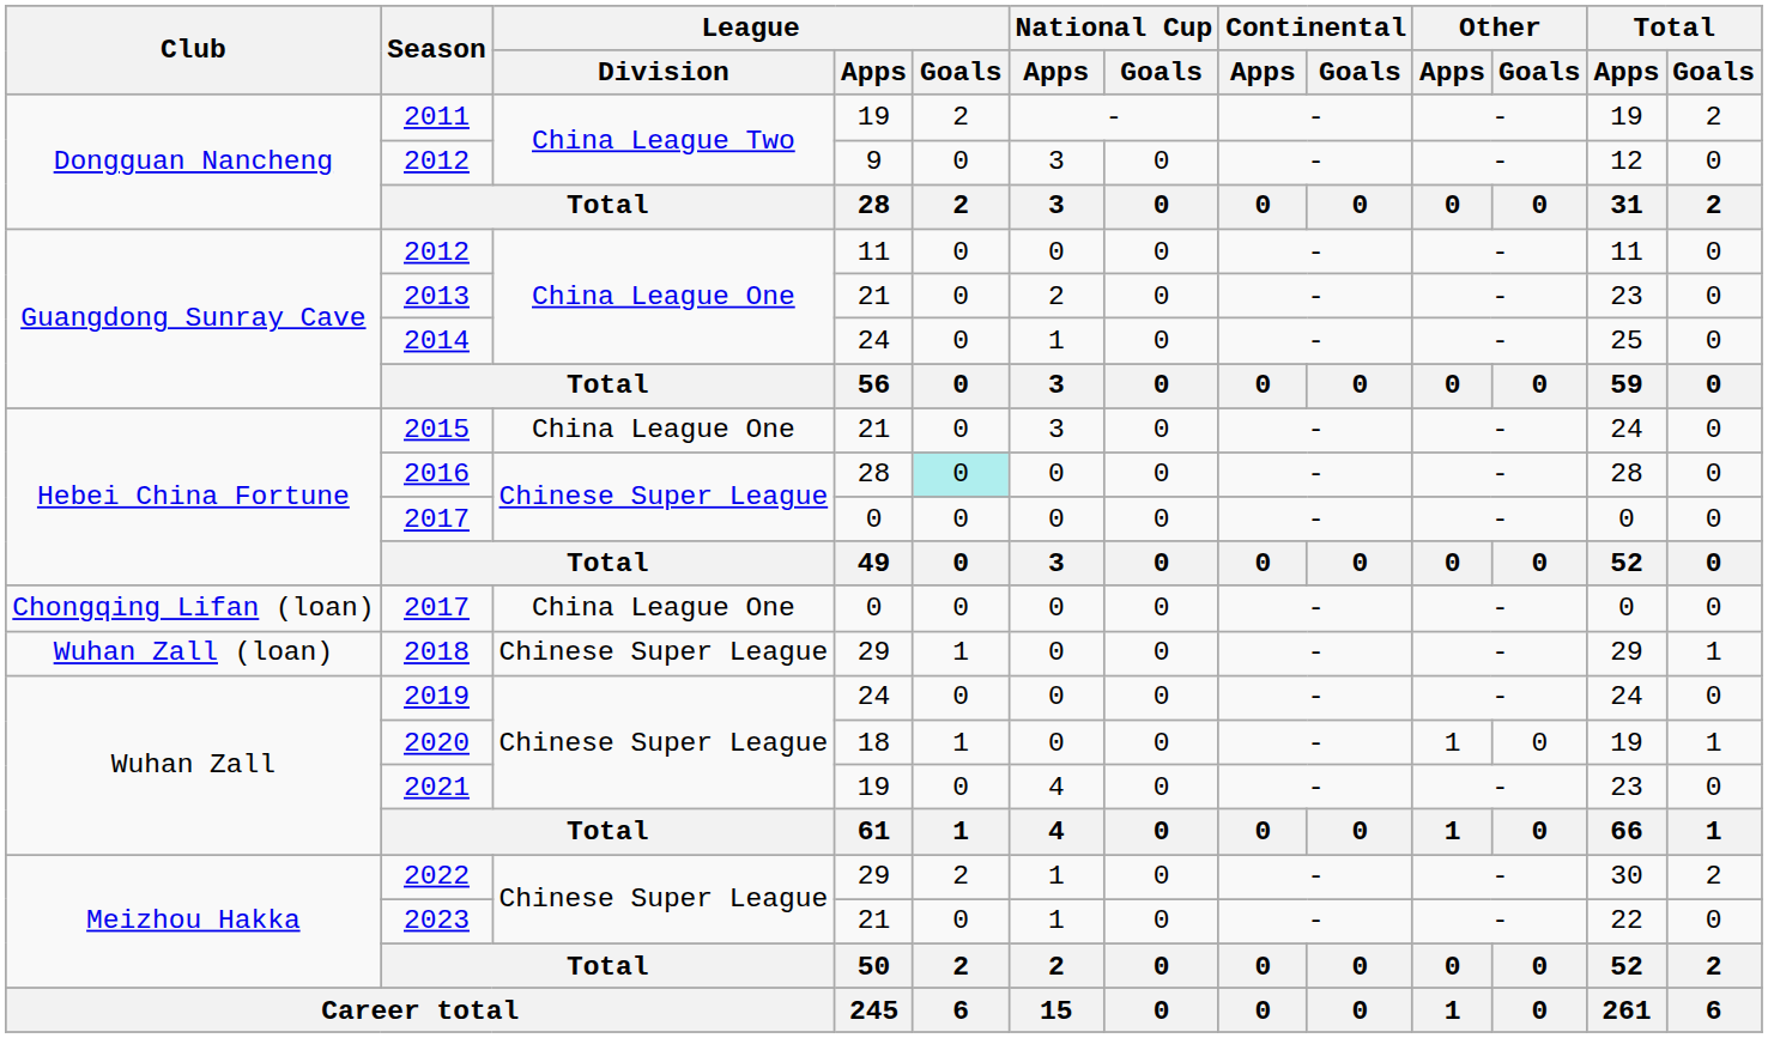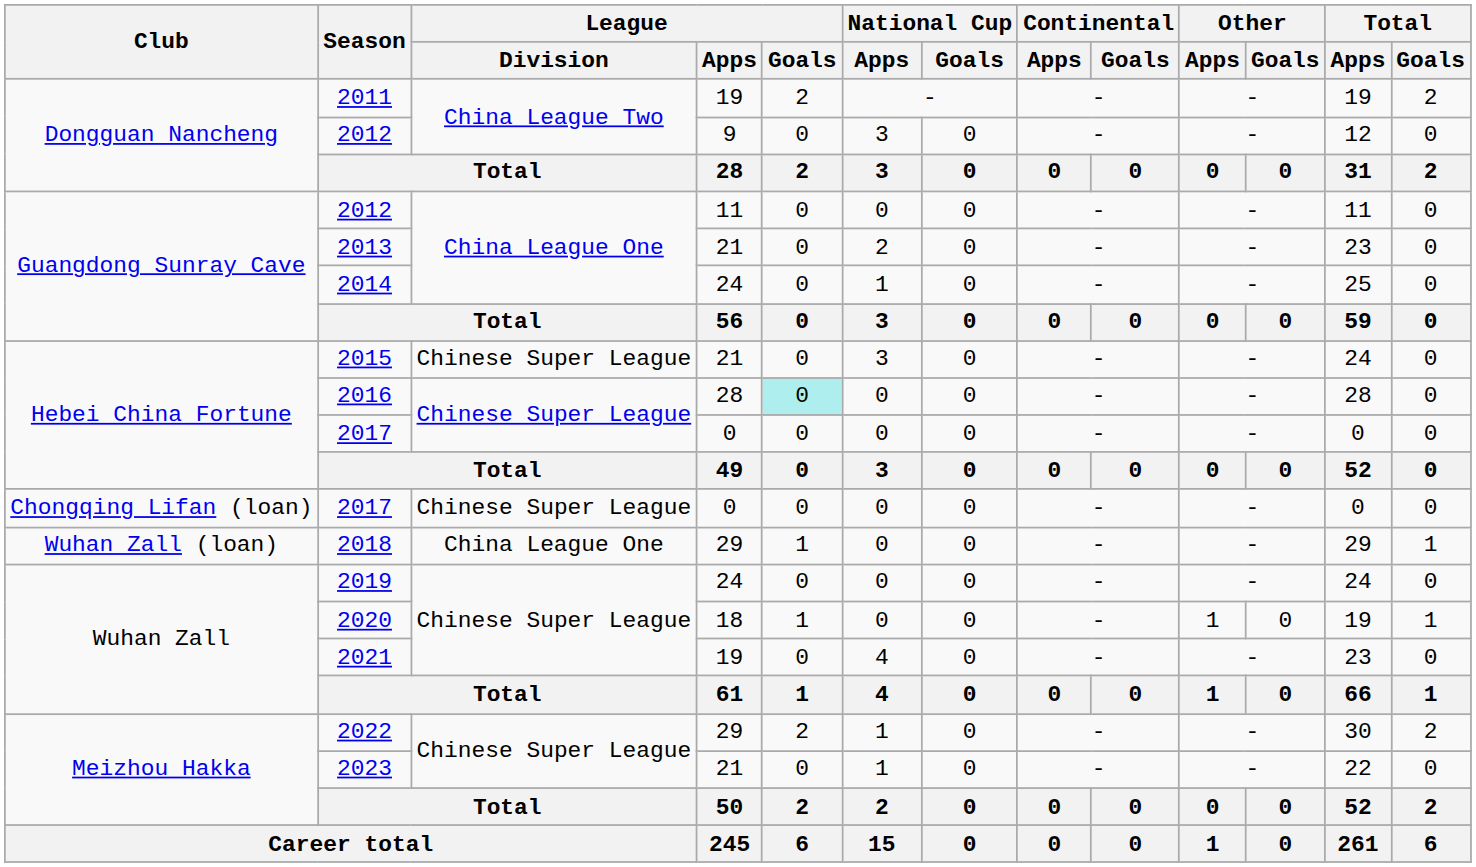 <table class="wikitable" style="text-align: center">
 <tr>
 <th rowspan="2">Club</th>
 <th rowspan="2">Season</th>
 <th colspan="3">League</th>
 <th colspan="2">National Cup</th>
 <th colspan="2">Continental</th>
 <th colspan="2">Other</th>
 <th colspan="2">Total</th>
 </tr>
 <tr>
 <th>Division</th>
 <th>Apps</th>
 <th>Goals</th>
 <th>Apps</th>
 <th>Goals</th>
 <th>Apps</th>
 <th>Goals</th>
 <th>Apps</th>
 <th>Goals</th>
 <th>Apps</th>
 <th>Goals</th>
 </tr>
 <tr>
 <td rowspan=3><a href='#'>Dongguan Nancheng</a></td>
 <td><a href='#'>2011</a></td>
 <td rowspan="2"><a href='#'>China League Two</a></td>
 <td>19</td>
 <td>2</td>
 <td colspan="2">-</td>
 <td colspan="2">-</td>
 <td colspan="2">-</td>
 <td>19</td>
 <td>2</td>
 </tr>
 <tr>
 <td><a href='#'>2012</a></td>
 <td>9</td>
 <td>0</td>
 <td>3</td>
 <td>0</td>
 <td colspan="2">-</td>
 <td colspan="2">-</td>
 <td>12</td>
 <td>0</td>
 </tr>
 <tr>
 <th colspan="2"><strong>Total</strong></th>
 <th>28</th>
 <th>2</th>
 <th>3</th>
 <th>0</th>
 <th>0</th>
 <th>0</th>
 <th>0</th>
 <th>0</th>
 <th>31</th>
 <th>2</th>
 </tr>
 <tr>
 <td rowspan=4><a href='#'>Guangdong Sunray Cave</a></td>
 <td><a href='#'>2012</a></td>
 <td rowspan=3><a href='#'>China League One</a></td>
 <td>11</td>
 <td>0</td>
 <td>0</td>
 <td>0</td>
 <td colspan="2">-</td>
 <td colspan="2">-</td>
 <td>11</td>
 <td>0</td>
 </tr>
 <tr>
 <td><a href='#'>2013</a></td>
 <td>21</td>
 <td>0</td>
 <td>2</td>
 <td>0</td>
 <td colspan="2">-</td>
 <td colspan="2">-</td>
 <td>23</td>
 <td>0</td>
 </tr>
 <tr>
 <td><a href='#'>2014</a></td>
 <td>24</td>
 <td>0</td>
 <td>1</td>
 <td>0</td>
 <td colspan="2">-</td>
 <td colspan="2">-</td>
 <td>25</td>
 <td>0</td>
 </tr>
 <tr>
 <th colspan="2"><strong>Total</strong></th>
 <th>56</th>
 <th>0</th>
 <th>3</th>
 <th>0</th>
 <th>0</th>
 <th>0</th>
 <th>0</th>
 <th>0</th>
 <th>59</th>
 <th>0</th>
 </tr>
 <tr>
 <td rowspan=4><a href='#'>Hebei China Fortune</a></td>
 <td><a href='#'>2015</a></td>
-<td>China League One</td>
+<td>Chinese Super League</td>
 <td>21</td>
 <td>0</td>
 <td>3</td>
 <td>0</td>
 <td colspan="2">-</td>
 <td colspan="2">-</td>
 <td>24</td>
 <td>0</td>
 </tr>
 <tr>
 <td><a href='#'>2016</a></td>
 <td rowspan=2><a href='#'>Chinese Super League</a></td>
 <td>28</td>
 <td style="background: paleturquoise;">0</td>
 <td>0</td>
 <td>0</td>
 <td colspan="2">-</td>
 <td colspan="2">-</td>
 <td>28</td>
 <td>0</td>
 </tr>
 <tr>
 <td><a href='#'>2017</a></td>
 <td>0</td>
 <td>0</td>
 <td>0</td>
 <td>0</td>
 <td colspan="2">-</td>
 <td colspan="2">-</td>
 <td>0</td>
 <td>0</td>
 </tr>
 <tr>
 <th colspan="2"><strong>Total</strong></th>
 <th>49</th>
 <th>0</th>
 <th>3</th>
 <th>0</th>
 <th>0</th>
 <th>0</th>
 <th>0</th>
 <th>0</th>
 <th>52</th>
 <th>0</th>
 </tr>
 <tr>
 <td><a href='#'>Chongqing Lifan</a> (loan)</td>
 <td><a href='#'>2017</a></td>
-<td>China League One</td>
+<td>Chinese Super League</td>
 <td>0</td>
 <td>0</td>
 <td>0</td>
 <td>0</td>
 <td colspan="2">-</td>
 <td colspan="2">-</td>
 <td>0</td>
 <td>0</td>
 </tr>
 <tr>
 <td><a href='#'>Wuhan Zall</a> (loan)</td>
 <td><a href='#'>2018</a></td>
-<td>Chinese Super League</td>
+<td>China League One</td>
 <td>29</td>
 <td>1</td>
 <td>0</td>
 <td>0</td>
 <td colspan="2">-</td>
 <td colspan="2">-</td>
 <td>29</td>
 <td>1</td>
 </tr>
 <tr>
 <td rowspan=4>Wuhan Zall</td>
 <td><a href='#'>2019</a></td>
 <td rowspan=3>Chinese Super League</td>
 <td>24</td>
 <td>0</td>
 <td>0</td>
 <td>0</td>
 <td colspan="2">-</td>
 <td colspan="2">-</td>
 <td>24</td>
 <td>0</td>
 </tr>
 <tr>
 <td><a href='#'>2020</a></td>
 <td>18</td>
 <td>1</td>
 <td>0</td>
 <td>0</td>
 <td colspan="2">-</td>
 <td>1</td>
 <td>0</td>
 <td>19</td>
 <td>1</td>
 </tr>
 <tr>
 <td><a href='#'>2021</a></td>
 <td>19</td>
 <td>0</td>
 <td>4</td>
 <td>0</td>
 <td colspan="2">-</td>
 <td colspan="2">-</td>
 <td>23</td>
 <td>0</td>
 </tr>
 <tr>
 <th colspan="2"><strong>Total</strong></th>
 <th>61</th>
 <th>1</th>
 <th>4</th>
 <th>0</th>
 <th>0</th>
 <th>0</th>
 <th>1</th>
 <th>0</th>
 <th>66</th>
 <th>1</th>
 </tr>
 <tr>
 <td rowspan=3><a href='#'>Meizhou Hakka</a></td>
 <td><a href='#'>2022</a></td>
 <td rowspan=2>Chinese Super League</td>
 <td>29</td>
 <td>2</td>
 <td>1</td>
 <td>0</td>
 <td colspan="2">-</td>
 <td colspan="2">-</td>
 <td>30</td>
 <td>2</td>
 </tr>
 <tr>
 <td><a href='#'>2023</a></td>
 <td>21</td>
 <td>0</td>
 <td>1</td>
 <td>0</td>
 <td colspan="2">-</td>
 <td colspan="2">-</td>
 <td>22</td>
 <td>0</td>
 </tr>
 <tr>
 <th colspan="2"><strong>Total</strong></th>
 <th>50</th>
 <th>2</th>
 <th>2</th>
 <th>0</th>
 <th>0</th>
 <th>0</th>
 <th>0</th>
 <th>0</th>
 <th>52</th>
 <th>2</th>
 </tr>
 <tr>
 <th colspan=3>Career total</th>
 <th>245</th>
 <th>6</th>
 <th>15</th>
 <th>0</th>
 <th>0</th>
 <th>0</th>
 <th>1</th>
 <th>0</th>
 <th>261</th>
 <th>6</th>
 </tr>
 </table>
